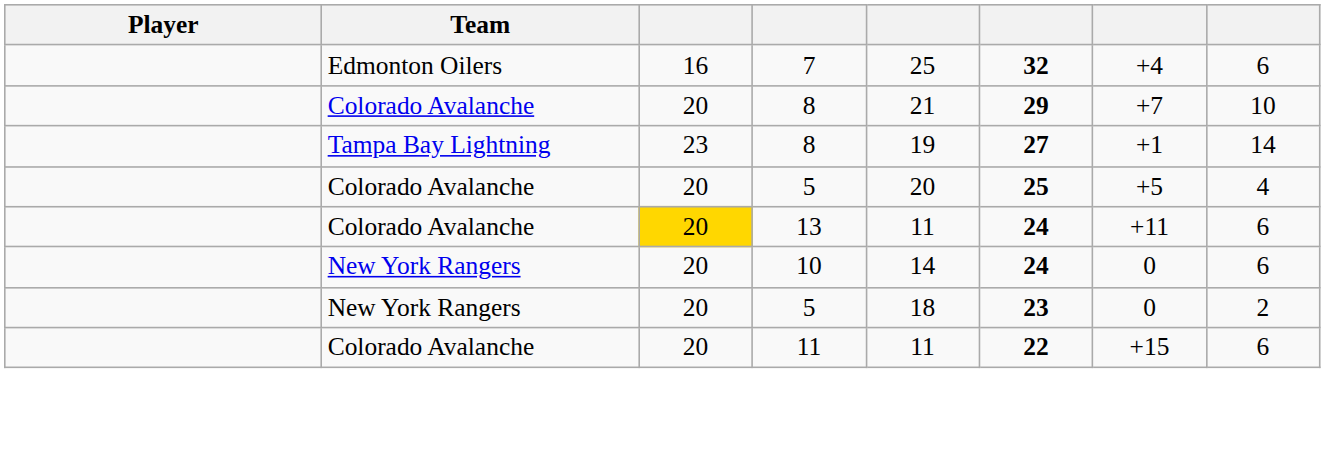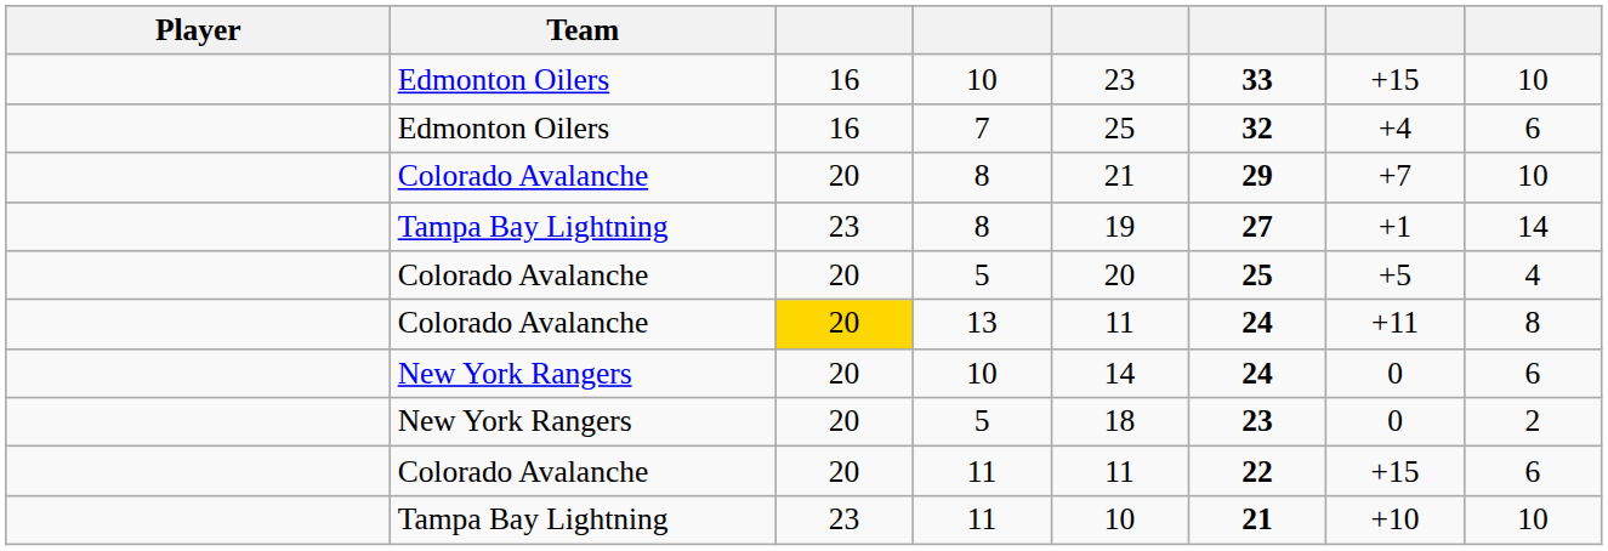 <table style="padding:3px; border-spacing:0; text-align:center;" class="wikitable sortable">
 <tr>
 <th style="width:12em">Player</th>
 <th style="width:12em">Team</th>
 <th style="width:4em"></th>
 <th style="width:4em"></th>
 <th style="width:4em"></th>
 <th style="width:4em"></th>
 <th data-sort-type="number" style="width:4em"></th>
 <th style="width:4em"></th>
+</tr>
+<tr>
+<td align=left></td>
+<td align=left><a href='#'>Edmonton Oilers</a></td>
+<td>16</td>
+<td>10</td>
+<td>23</td>
+<td><strong>33</strong></td>
+<td>+15</td>
+<td>10</td>
 </tr>
 <tr>
 <td align=left></td>
 <td align=left>Edmonton Oilers</td>
 <td>16</td>
 <td>7</td>
 <td>25</td>
 <td><strong>32</strong></td>
 <td>+4</td>
 <td>6</td>
 </tr>
 <tr>
 <td align=left></td>
 <td align=left><a href='#'>Colorado Avalanche</a></td>
 <td>20</td>
 <td>8</td>
 <td>21</td>
 <td><strong>29</strong></td>
 <td>+7</td>
 <td>10</td>
 </tr>
 <tr>
 <td align=left></td>
 <td align=left><a href='#'>Tampa Bay Lightning</a></td>
 <td>23</td>
 <td>8</td>
 <td>19</td>
 <td><strong>27</strong></td>
 <td>+1</td>
 <td>14</td>
 </tr>
 <tr>
 <td align=left></td>
 <td align=left>Colorado Avalanche</td>
 <td>20</td>
 <td>5</td>
 <td>20</td>
 <td><strong>25</strong></td>
 <td>+5</td>
 <td>4</td>
 </tr>
 <tr>
 <td align=left></td>
 <td align=left>Colorado Avalanche</td>
 <td style="background: gold;">20</td>
 <td>13</td>
 <td>11</td>
 <td><strong>24</strong></td>
 <td>+11</td>
-<td>6</td>
+<td>8</td>
 </tr>
 <tr>
 <td align=left></td>
 <td align=left><a href='#'>New York Rangers</a></td>
 <td>20</td>
 <td>10</td>
 <td>14</td>
 <td><strong>24</strong></td>
 <td>0</td>
 <td>6</td>
 </tr>
 <tr>
 <td align=left></td>
 <td align=left>New York Rangers</td>
 <td>20</td>
 <td>5</td>
 <td>18</td>
 <td><strong>23</strong></td>
 <td>0</td>
 <td>2</td>
 </tr>
 <tr>
 <td align=left></td>
 <td align=left>Colorado Avalanche</td>
 <td>20</td>
 <td>11</td>
 <td>11</td>
 <td><strong>22</strong></td>
 <td>+15</td>
 <td>6</td>
 </tr>
+<tr>
+<td align=left></td>
+<td align=left>Tampa Bay Lightning</td>
+<td>23</td>
+<td>11</td>
+<td>10</td>
+<td><strong>21</strong></td>
+<td>+10</td>
+<td>10</td>
+</tr>
 </table>
